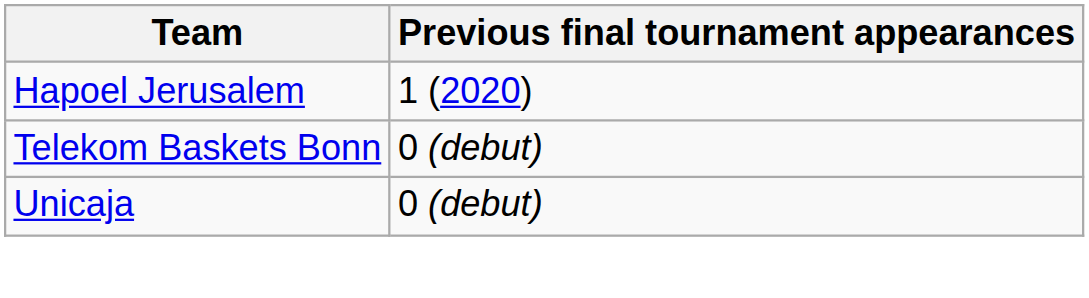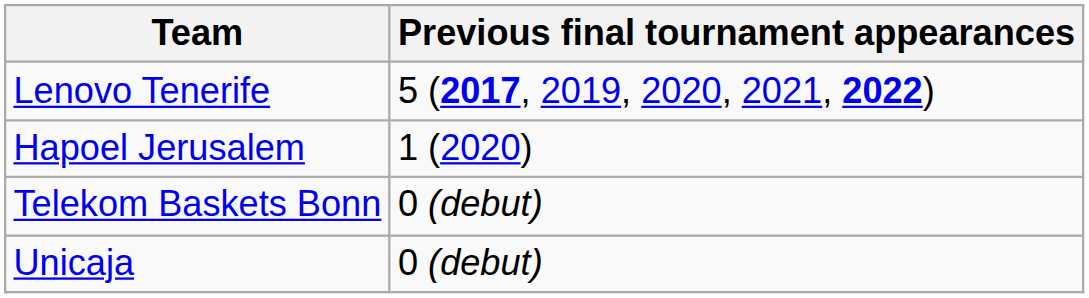 <table class="wikitable">
 <tr>
 <th>Team</th>
 <th>Previous final tournament appearances</th>
+</tr>
+<tr>
+<td> <a href='#'>Lenovo Tenerife</a></td>
+<td>5 (<strong><a href='#'>2017</a></strong>, <a href='#'>2019</a>, <a href='#'>2020</a>, <a href='#'>2021</a>, <strong><a href='#'>2022</a></strong>)</td>
 </tr>
 <tr>
 <td> <a href='#'>Hapoel Jerusalem</a></td>
 <td>1 (<a href='#'>2020</a>)</td>
 </tr>
 <tr>
 <td> <a href='#'>Telekom Baskets Bonn</a></td>
 <td>0 <em>(debut)</em></td>
 </tr>
 <tr>
 <td> <a href='#'>Unicaja</a></td>
 <td>0 <em>(debut)</em></td>
 </tr>
 </table>
